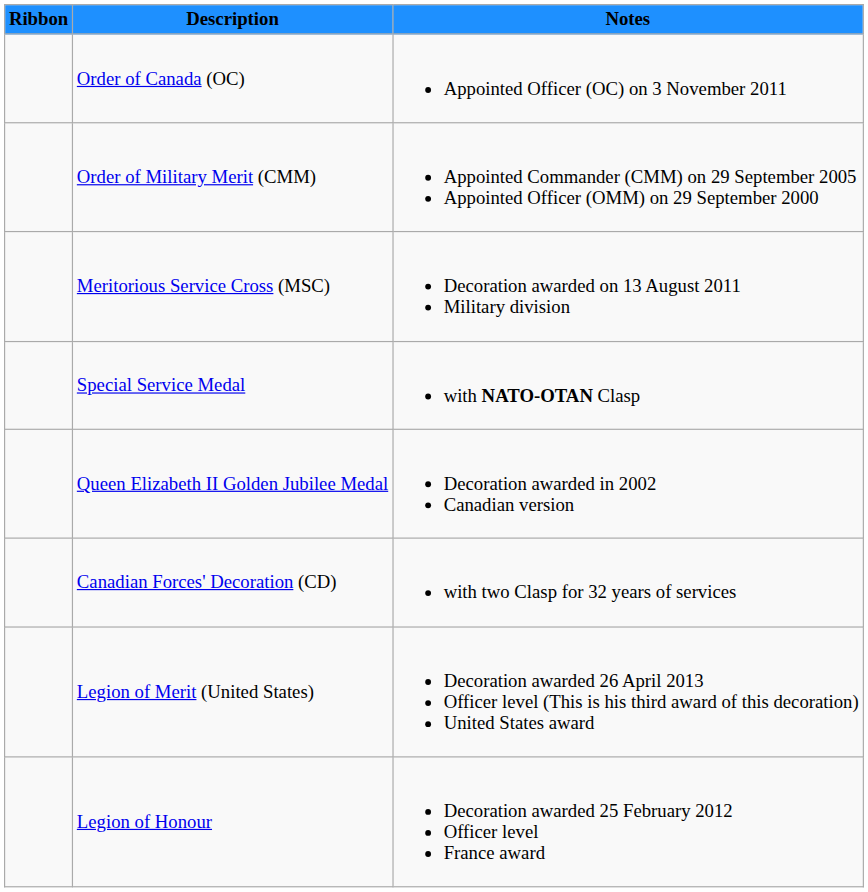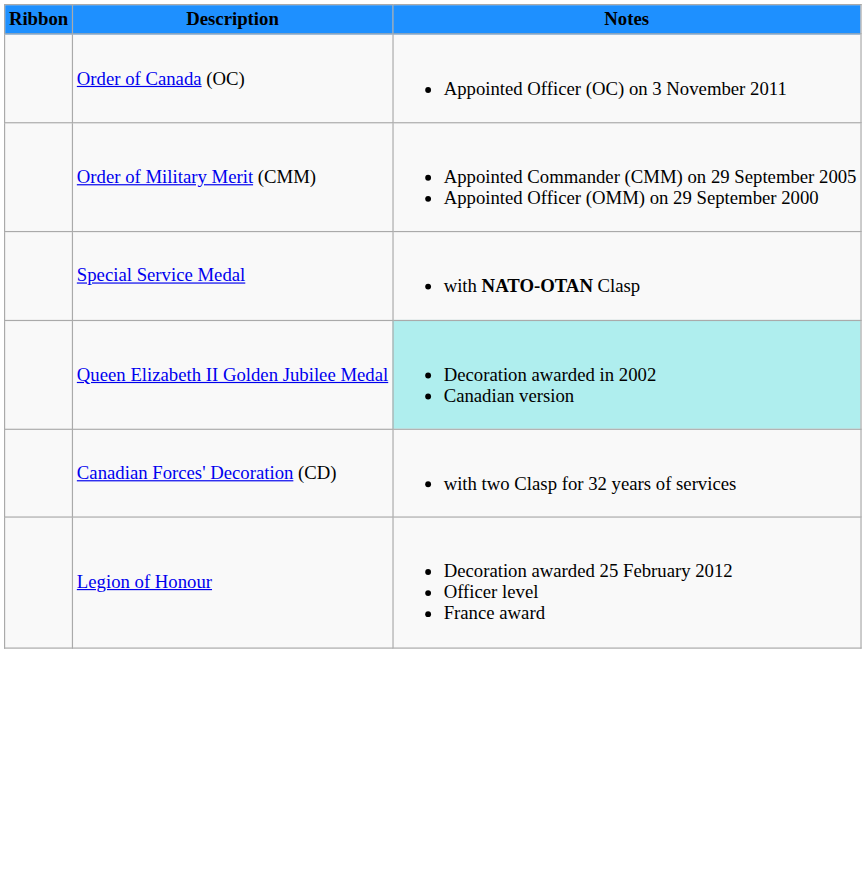 <table class="wikitable">
 <tr style="background:DodgerBlue" align="center">
 <td><strong>Ribbon</strong></td>
 <td><strong>Description</strong></td>
 <td><strong>Notes</strong></td>
 </tr>
 <tr>
 <td></td>
 <td><a href='#'>Order of Canada</a> (OC)</td>
 <td><br><ul><li>Appointed Officer (OC) on 3 November 2011</li></ul></td>
 </tr>
 <tr>
 <td></td>
 <td><a href='#'>Order of Military Merit</a> (CMM)</td>
 <td><br><ul><li>Appointed Commander (CMM) on 29 September 2005</li><li>Appointed Officer (OMM) on 29 September 2000</li></ul></td>
 </tr>
 <tr>
 <td></td>
-<td><a href='#'>Meritorious Service Cross</a> (MSC)</td>
-<td><br><ul><li>Decoration awarded on 13 August 2011</li><li>Military division</li></ul></td>
-</tr>
-<tr>
-<td></td>
 <td><a href='#'>Special Service Medal</a></td>
 <td><br><ul><li>with <strong>NATO-OTAN</strong> Clasp</li></ul></td>
 </tr>
 <tr>
 <td></td>
 <td><a href='#'>Queen Elizabeth II Golden Jubilee Medal</a></td>
-<td><br><ul><li>Decoration awarded in 2002</li><li>Canadian version</li></ul></td>
+<td style="background: paleturquoise;"><br><ul><li>Decoration awarded in 2002</li><li>Canadian version</li></ul></td>
 </tr>
 <tr>
 <td></td>
 <td><a href='#'>Canadian Forces' Decoration</a> (CD)</td>
 <td><br><ul><li>with two Clasp for 32 years of services</li></ul></td>
 </tr>
 <tr>
 <td></td>
-<td><a href='#'>Legion of Merit</a> (United States)</td>
-<td><br><ul><li>Decoration awarded 26 April 2013</li><li>Officer level (This is his third award of this decoration)</li><li> United States award</li></ul></td>
-</tr>
-<tr>
-<td></td>
 <td><a href='#'>Legion of Honour</a></td>
 <td><br><ul><li>Decoration awarded 25 February 2012</li><li>Officer level</li><li> France award</li></ul></td>
 </tr>
 </table>
